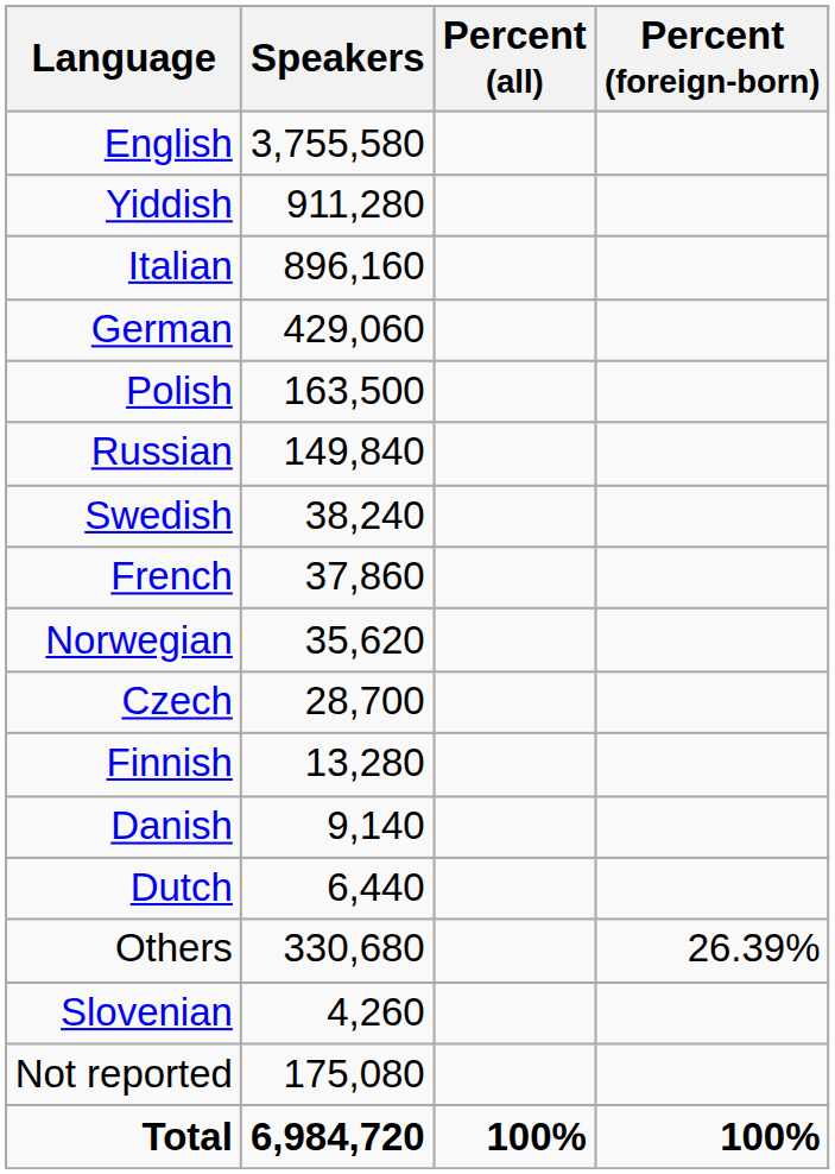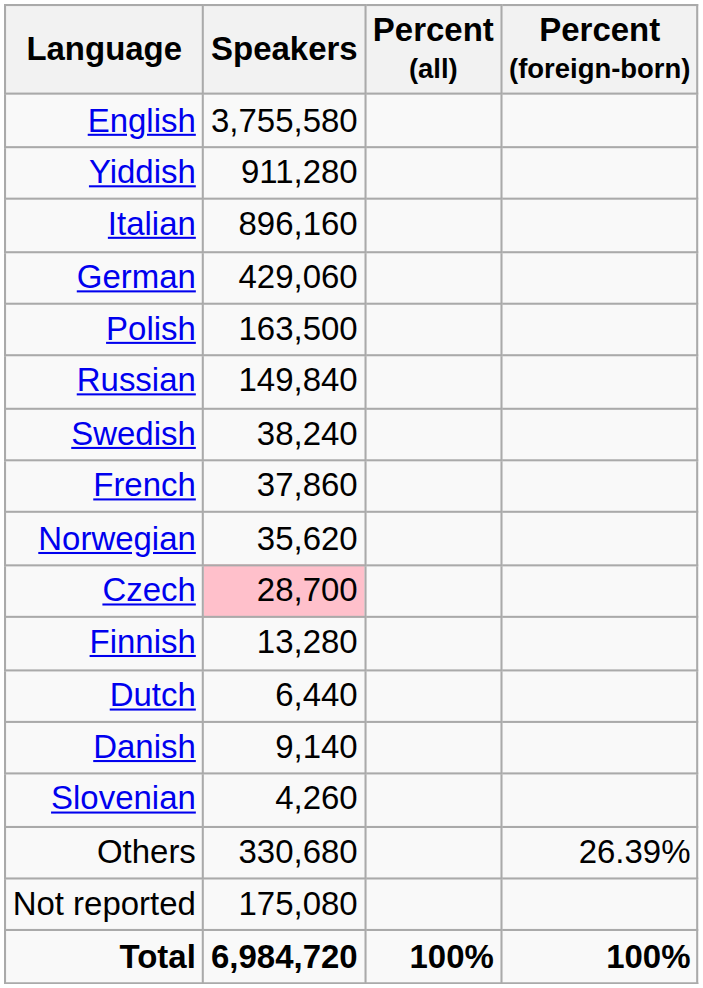 <table class="wikitable sortable" style="text-align:right">
 <tr>
 <th>Language</th>
 <th data-sort-type="number">Speakers</th>
 <th>Percent<br><small>(all)</small></th>
 <th>Percent <br><small>(foreign-born)</small></th>
 </tr>
 <tr>
 <td><a href='#'>English</a></td>
 <td>3,755,580</td>
 <td></td>
 <td></td>
 </tr>
 <tr>
 <td><a href='#'>Yiddish</a></td>
 <td>911,280</td>
 <td></td>
 <td></td>
 </tr>
 <tr>
 <td><a href='#'>Italian</a></td>
 <td>896,160</td>
 <td></td>
 <td></td>
 </tr>
 <tr>
 <td><a href='#'>German</a></td>
 <td>429,060</td>
 <td></td>
 <td></td>
 </tr>
 <tr>
 <td><a href='#'>Polish</a></td>
 <td>163,500</td>
 <td></td>
 <td></td>
 </tr>
 <tr>
 <td><a href='#'>Russian</a></td>
 <td>149,840</td>
 <td></td>
 <td></td>
 </tr>
 <tr>
 <td><a href='#'>Swedish</a></td>
 <td>38,240</td>
 <td></td>
 <td></td>
 </tr>
 <tr>
 <td><a href='#'>French</a></td>
 <td>37,860</td>
 <td></td>
 <td></td>
 </tr>
 <tr>
 <td><a href='#'>Norwegian</a></td>
 <td>35,620</td>
 <td></td>
 <td></td>
 </tr>
 <tr>
 <td><a href='#'>Czech</a></td>
-<td>28,700</td>
+<td style="background: pink;">28,700</td>
 <td></td>
 <td></td>
 </tr>
 <tr>
 <td><a href='#'>Finnish</a></td>
 <td>13,280</td>
 <td></td>
 <td></td>
 </tr>
 <tr>
+<td><a href='#'>Dutch</a></td>
+<td>6,440</td>
+<td></td>
+<td></td>
+</tr>
+<tr>
 <td><a href='#'>Danish</a></td>
 <td>9,140</td>
 <td></td>
 <td></td>
 </tr>
 <tr>
-<td><a href='#'>Dutch</a></td>
-<td>6,440</td>
+<td><a href='#'>Slovenian</a></td>
+<td>4,260</td>
 <td></td>
 <td></td>
 </tr>
 <tr>
 <td>Others</td>
 <td>330,680</td>
 <td></td>
 <td>26.39%</td>
-</tr>
-<tr>
-<td><a href='#'>Slovenian</a></td>
-<td>4,260</td>
-<td></td>
-<td></td>
 </tr>
 <tr>
 <td>Not reported</td>
 <td>175,080</td>
 <td></td>
 <td></td>
 </tr>
 <tr>
 <td><strong>Total</strong></td>
 <td><strong>6,984,720</strong></td>
 <td><strong>100%</strong></td>
 <td><strong>100%</strong></td>
 </tr>
 <tr>
 </tr>
 </table>
